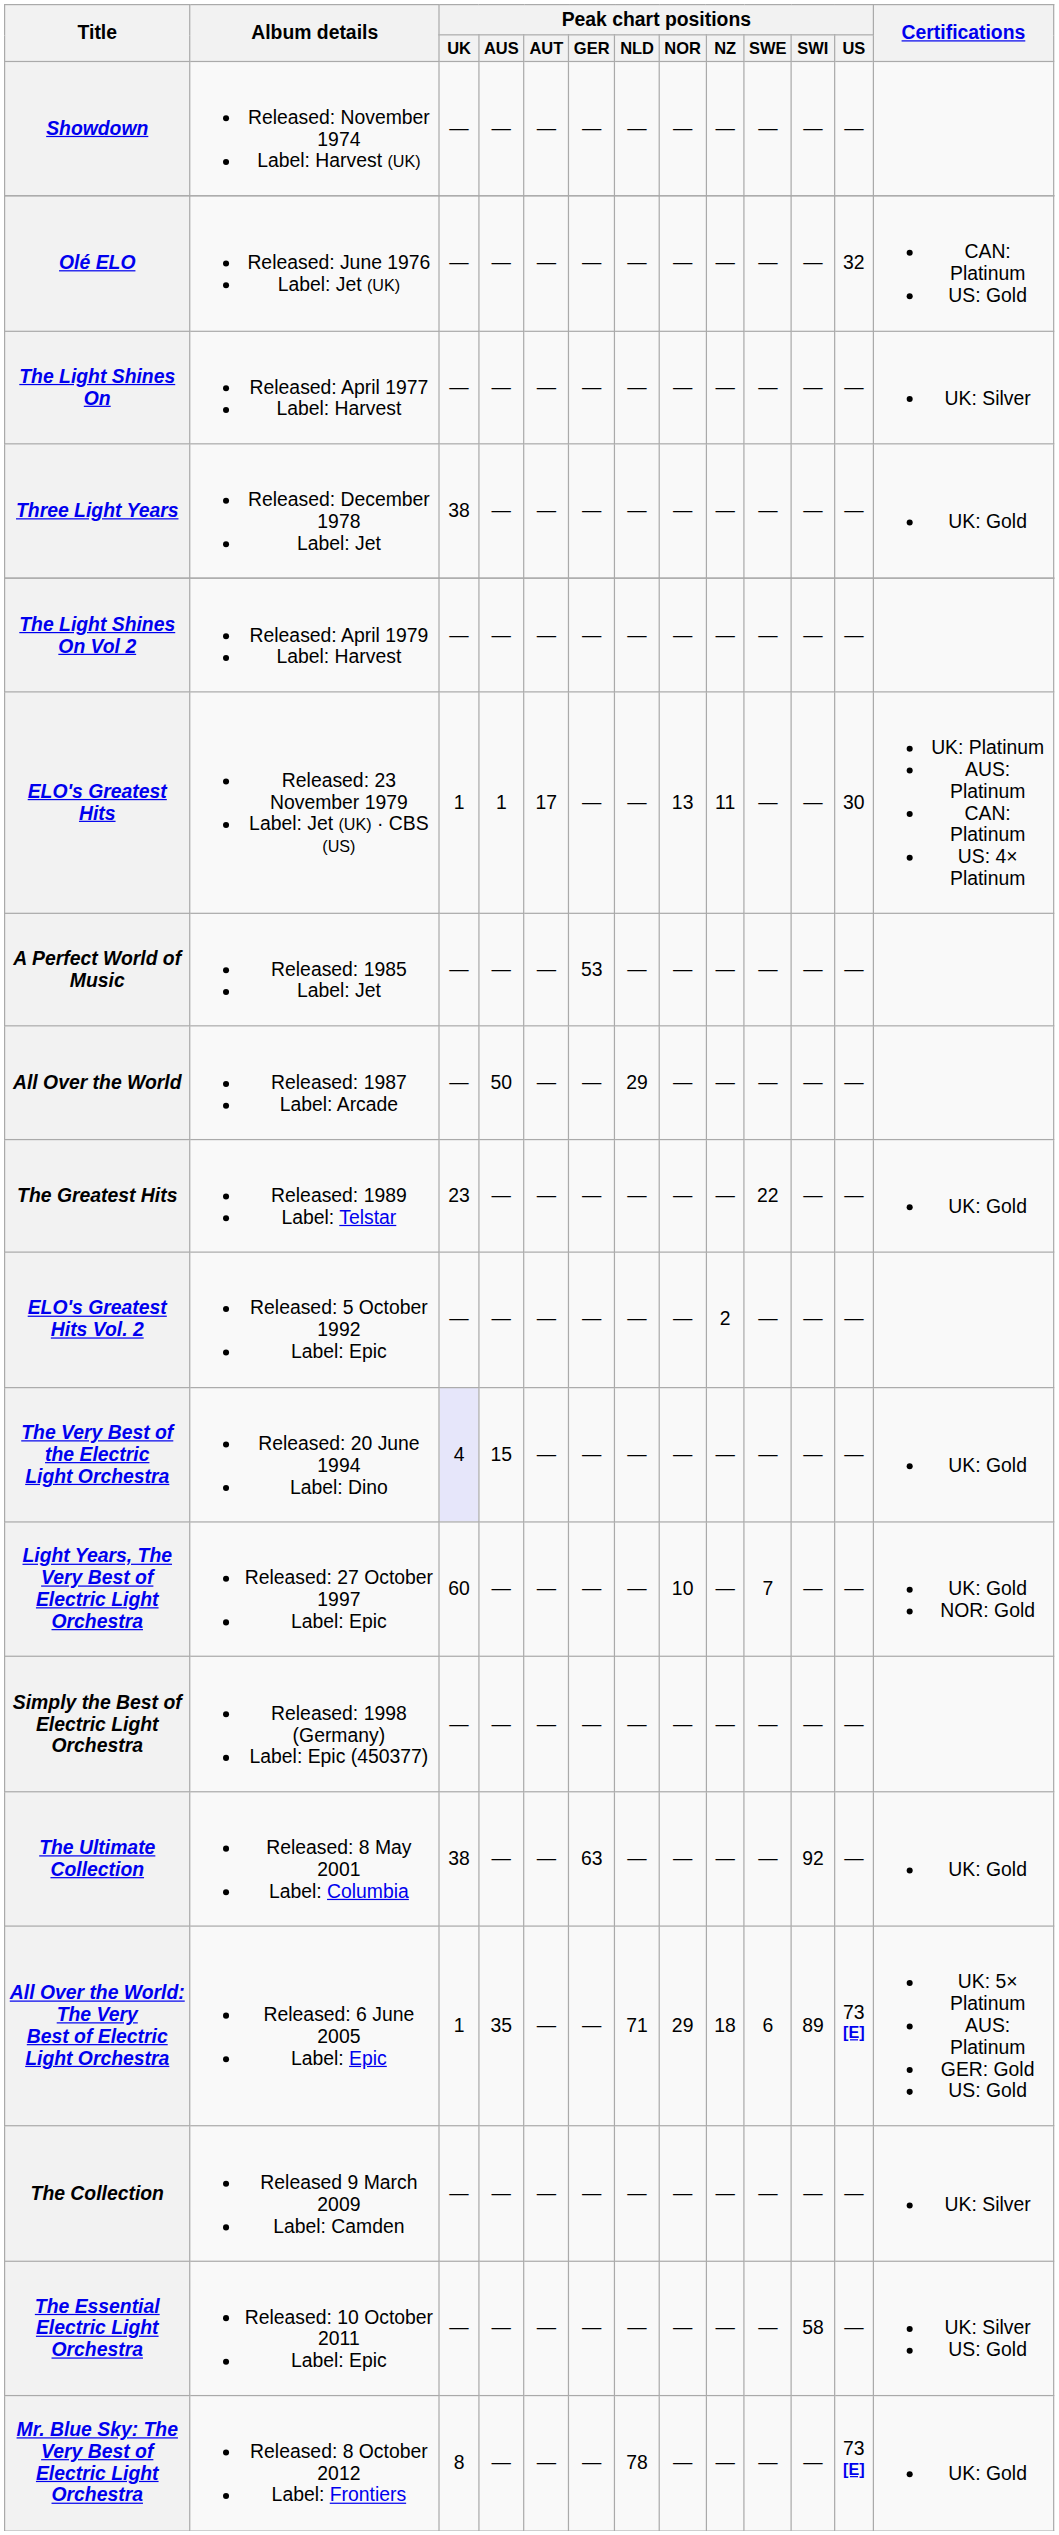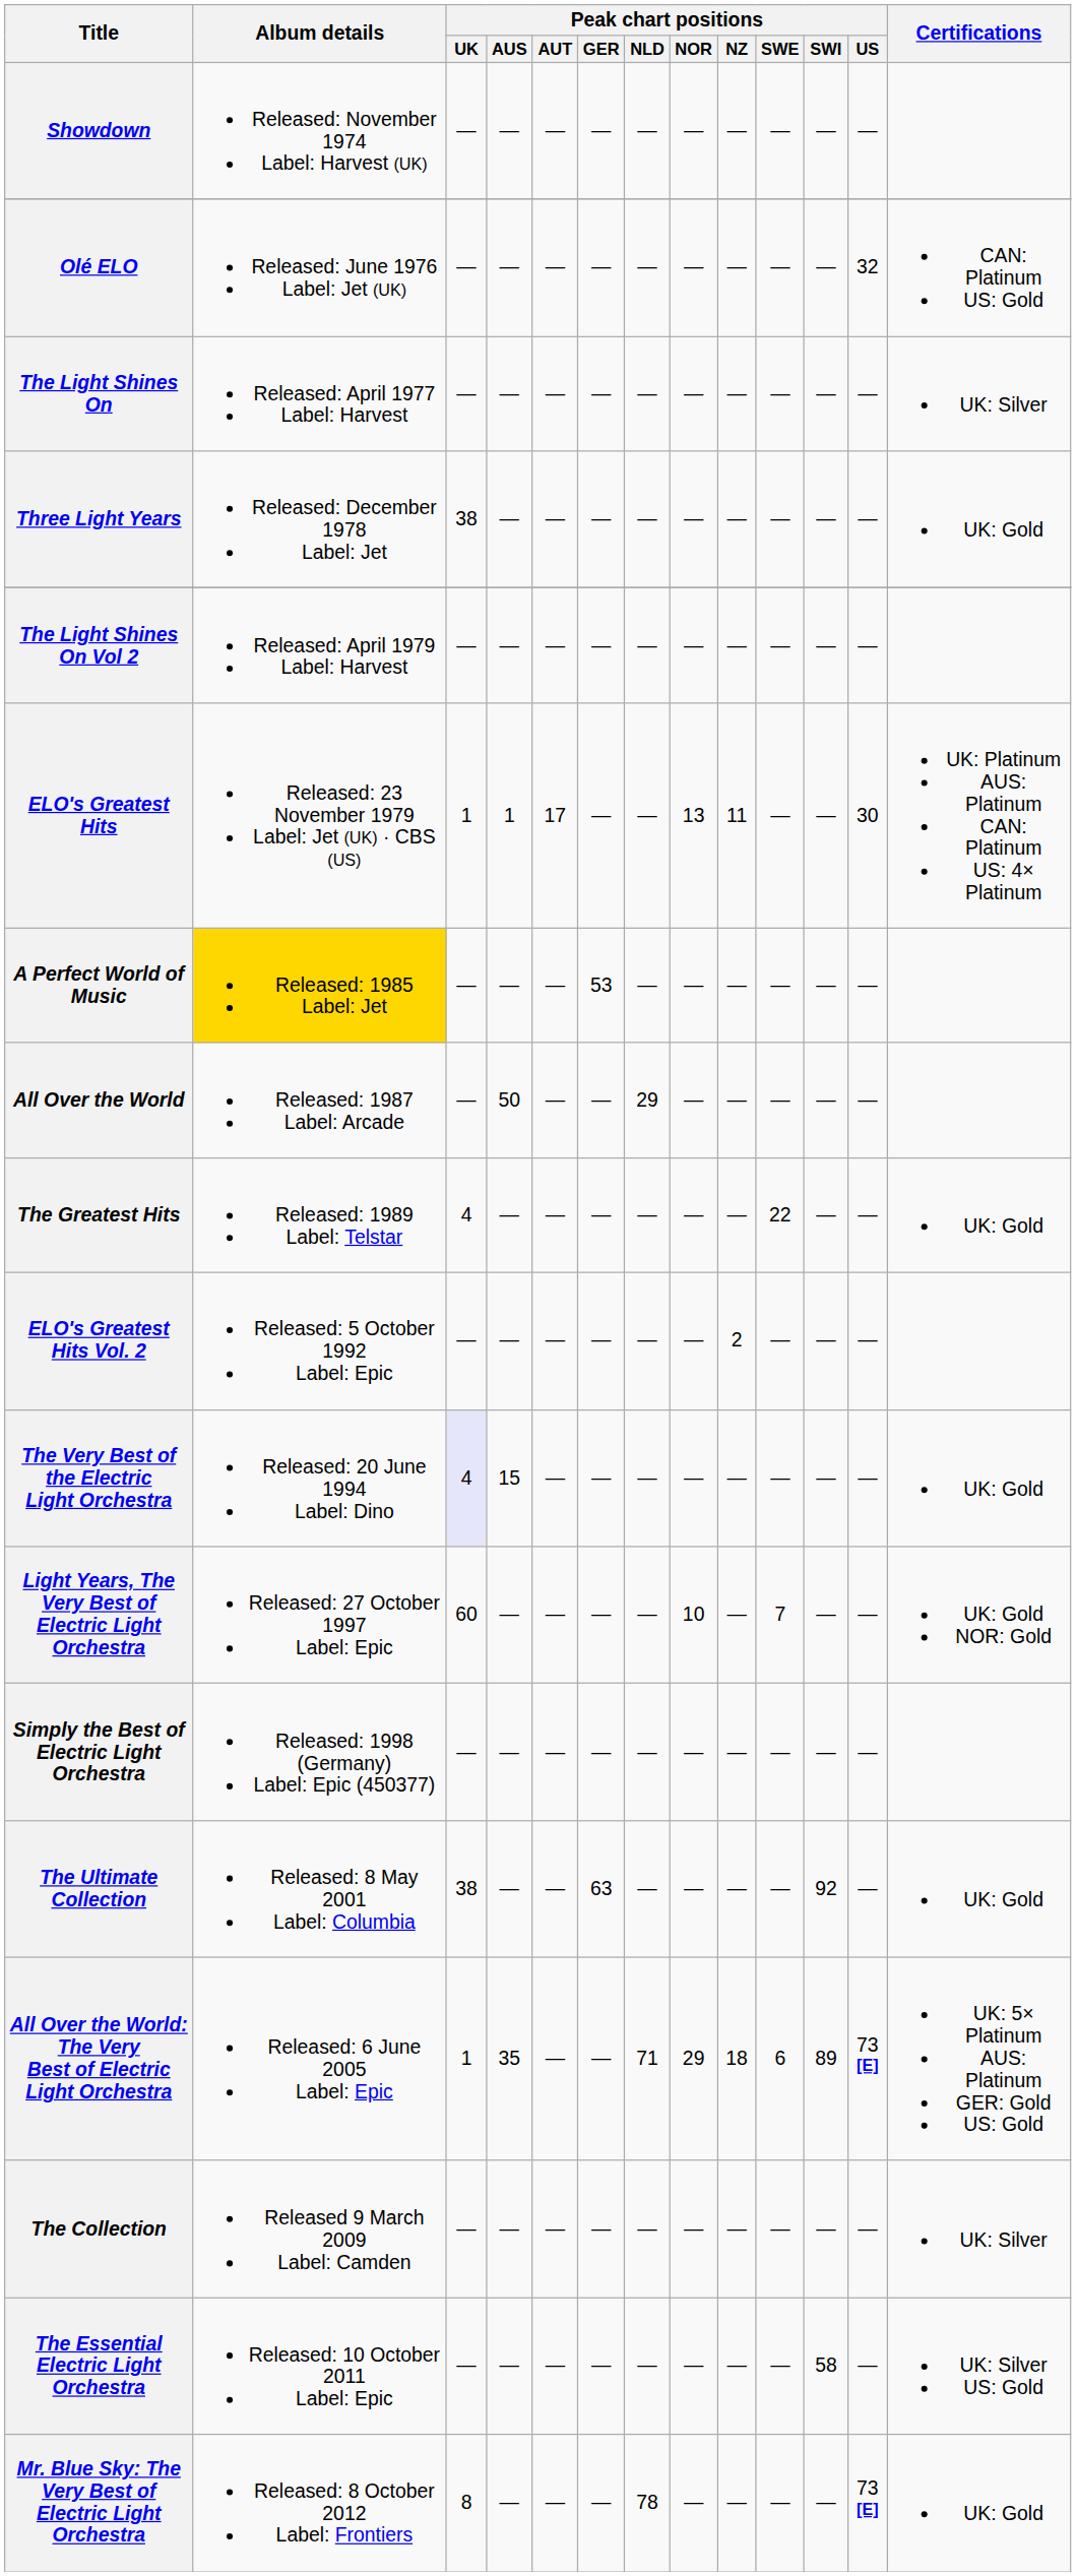 <table class="wikitable plainrowheaders" style="text-align:center;" border="1">
 <tr>
 <th scope="col" rowspan="2" style="width:14em;">Title</th>
 <th scope="col" rowspan="2" style="width:19em;">Album details</th>
 <th scope="col" colspan="10">Peak chart positions</th>
 <th scope="col" rowspan="2" style="width:12em;"><a href='#'>Certifications</a></th>
 </tr>
 <tr>
 <th scope="col" style="width:2.5em;font-size:85%;">UK<br></th>
 <th scope="col" style="width:2.5em;font-size:85%;">AUS<br></th>
 <th scope="col" style="width:2.5em;font-size:85%;">AUT<br></th>
 <th scope="col" style="width:2.5em;font-size:85%;">GER<br></th>
 <th scope="col" style="width:2.5em;font-size:85%;">NLD<br></th>
 <th scope="col" style="width:2.5em;font-size:85%;">NOR<br></th>
 <th scope="col" style="width:2.5em;font-size:85%;">NZ<br></th>
 <th scope="col" style="width:2.5em;font-size:85%;">SWE<br></th>
 <th scope="col" style="width:2.5em;font-size:85%;">SWI<br></th>
 <th scope="col" style="width:2.5em;font-size:85%;">US <br></th>
 </tr>
 <tr>
 <th scope="row"><em><a href='#'>Showdown</a></em></th>
 <td><br><ul><li>Released: November 1974</li><li>Label: Harvest <small>(UK)</small></li></ul></td>
 <td>—</td>
 <td>—</td>
 <td>—</td>
 <td>—</td>
 <td>—</td>
 <td>—</td>
 <td>—</td>
 <td>—</td>
 <td>—</td>
 <td>—</td>
 <td></td>
 </tr>
 <tr>
 </tr>
 <tr>
 <th scope="row"><em><a href='#'>Olé ELO</a></em></th>
 <td><br><ul><li>Released: June 1976</li><li>Label: Jet <small>(UK)</small></li></ul></td>
 <td>—</td>
 <td>—</td>
 <td>—</td>
 <td>—</td>
 <td>—</td>
 <td>—</td>
 <td>—</td>
 <td>—</td>
 <td>—</td>
 <td>32</td>
 <td><br><ul><li>CAN: Platinum</li><li>US: Gold</li></ul></td>
 </tr>
 <tr>
 <th scope="row"><em><a href='#'>The Light Shines On</a></em></th>
 <td><br><ul><li>Released: April 1977</li><li>Label: Harvest</li></ul></td>
 <td>—</td>
 <td>—</td>
 <td>—</td>
 <td>—</td>
 <td>—</td>
 <td>—</td>
 <td>—</td>
 <td>—</td>
 <td>—</td>
 <td>—</td>
 <td><br><ul><li>UK: Silver</li></ul></td>
 </tr>
 <tr>
 <th scope="row"><em><a href='#'>Three Light Years</a></em></th>
 <td><br><ul><li>Released: December 1978</li><li>Label: Jet</li></ul></td>
 <td>38</td>
 <td>—</td>
 <td>—</td>
 <td>—</td>
 <td>—</td>
 <td>—</td>
 <td>—</td>
 <td>—</td>
 <td>—</td>
 <td>—</td>
 <td><br><ul><li>UK: Gold</li></ul></td>
 </tr>
 <tr>
 </tr>
 <tr>
 <th scope="row"><em><a href='#'>The Light Shines On Vol 2</a></em></th>
 <td><br><ul><li>Released: April 1979</li><li>Label: Harvest</li></ul></td>
 <td>—</td>
 <td>—</td>
 <td>—</td>
 <td>—</td>
 <td>—</td>
 <td>—</td>
 <td>—</td>
 <td>—</td>
 <td>—</td>
 <td>—</td>
 <td></td>
 </tr>
 <tr>
 <th scope="row"><em><a href='#'>ELO's Greatest Hits</a></em></th>
 <td><br><ul><li>Released: 23 November 1979</li><li>Label: Jet <small>(UK)</small> · CBS <small>(US)</small></li></ul></td>
 <td>1</td>
 <td>1</td>
 <td>17</td>
 <td>—</td>
 <td>—</td>
 <td>13</td>
 <td>11</td>
 <td>—</td>
 <td>—</td>
 <td>30</td>
 <td><br><ul><li>UK: Platinum</li><li>AUS: Platinum</li><li>CAN: Platinum</li><li>US: 4× Platinum</li></ul></td>
 </tr>
 <tr>
 <th scope="row"><em>A Perfect World of Music</em></th>
-<td><br><ul><li>Released: 1985</li><li>Label: Jet</li></ul></td>
+<td style="background: gold;"><br><ul><li>Released: 1985</li><li>Label: Jet</li></ul></td>
 <td>—</td>
 <td>—</td>
 <td>—</td>
 <td>53</td>
 <td>—</td>
 <td>—</td>
 <td>—</td>
 <td>—</td>
 <td>—</td>
 <td>—</td>
 <td></td>
 </tr>
 <tr>
 <th scope="row"><em>All Over the World</em></th>
 <td><br><ul><li>Released: 1987</li><li>Label: Arcade</li></ul></td>
 <td>—</td>
 <td>50</td>
 <td>—</td>
 <td>—</td>
 <td>29</td>
 <td>—</td>
 <td>—</td>
 <td>—</td>
 <td>—</td>
 <td>—</td>
 <td></td>
 </tr>
 <tr>
 <th scope="row"><em>The Greatest Hits</em></th>
 <td><br><ul><li>Released: 1989</li><li>Label: <a href='#'>Telstar</a></li></ul></td>
-<td>23</td>
+<td>4</td>
 <td>—</td>
 <td>—</td>
 <td>—</td>
 <td>—</td>
 <td>—</td>
 <td>—</td>
 <td>22</td>
 <td>—</td>
 <td>—</td>
 <td><br><ul><li>UK: Gold</li></ul></td>
 </tr>
 <tr>
 <th scope="row"><em><a href='#'>ELO's Greatest Hits Vol. 2</a></em></th>
 <td><br><ul><li>Released: 5 October 1992</li><li>Label: Epic</li></ul></td>
 <td>—</td>
 <td>—</td>
 <td>—</td>
 <td>—</td>
 <td>—</td>
 <td>—</td>
 <td>2</td>
 <td>—</td>
 <td>—</td>
 <td>—</td>
 <td></td>
 </tr>
 <tr>
 <th scope="row"><em><a href='#'>The Very Best of the Electric<br>Light Orchestra</a></em></th>
 <td><br><ul><li>Released: 20 June 1994</li><li>Label: Dino</li></ul></td>
 <td style="background: lavender;">4</td>
 <td>15</td>
 <td>—</td>
 <td>—</td>
 <td>—</td>
 <td>—</td>
 <td>—</td>
 <td>—</td>
 <td>—</td>
 <td>—</td>
 <td><br><ul><li>UK: Gold</li></ul></td>
 </tr>
 <tr>
 <th scope="row"><em><a href='#'>Light Years, The Very Best of<br>Electric Light Orchestra</a></em></th>
 <td><br><ul><li>Released: 27 October 1997</li><li>Label: Epic</li></ul></td>
 <td>60</td>
 <td>—</td>
 <td>—</td>
 <td>—</td>
 <td>—</td>
 <td>10</td>
 <td>—</td>
 <td>7</td>
 <td>—</td>
 <td>—</td>
 <td><br><ul><li>UK: Gold</li><li>NOR: Gold</li></ul></td>
 </tr>
 <tr>
 <th scope="row"><em>Simply the Best of Electric Light Orchestra</em></th>
 <td><br><ul><li>Released: 1998 (Germany)</li><li>Label: Epic (450377)</li></ul></td>
 <td>—</td>
 <td>—</td>
 <td>—</td>
 <td>—</td>
 <td>—</td>
 <td>—</td>
 <td>—</td>
 <td>—</td>
 <td>—</td>
 <td>—</td>
 <td></td>
 </tr>
 <tr>
 <th scope="row"><em><a href='#'>The Ultimate Collection</a></em></th>
 <td><br><ul><li>Released: 8 May 2001</li><li>Label: <a href='#'>Columbia</a></li></ul></td>
 <td>38</td>
 <td>—</td>
 <td>—</td>
 <td>63</td>
 <td>—</td>
 <td>—</td>
 <td>—</td>
 <td>—</td>
 <td>92</td>
 <td>—</td>
 <td><br><ul><li>UK: Gold</li></ul></td>
 </tr>
 <tr>
 <th scope="row"><em><a href='#'>All Over the World: The Very<br>Best of Electric Light Orchestra</a></em></th>
 <td><br><ul><li>Released: 6 June 2005</li><li>Label: <a href='#'>Epic</a></li></ul></td>
 <td>1</td>
 <td>35</td>
 <td>—</td>
 <td>—</td>
 <td>71</td>
 <td>29</td>
 <td>18</td>
 <td>6</td>
 <td>89</td>
 <td>73<br><sup><a href='#'><strong>[E]</strong></a></sup></td>
 <td><br><ul><li>UK: 5× Platinum</li><li>AUS: Platinum</li><li>GER: Gold</li><li>US: Gold</li></ul></td>
 </tr>
 <tr>
 <th scope="row"><em>The Collection</em></th>
 <td><br><ul><li>Released 9 March 2009</li><li>Label: Camden</li></ul></td>
 <td>—</td>
 <td>—</td>
 <td>—</td>
 <td>—</td>
 <td>—</td>
 <td>—</td>
 <td>—</td>
 <td>—</td>
 <td>—</td>
 <td>—</td>
 <td><br><ul><li>UK: Silver</li></ul></td>
 </tr>
 <tr>
 <th scope="row"><em><a href='#'>The Essential Electric Light Orchestra</a></em></th>
 <td><br><ul><li>Released: 10 October 2011</li><li>Label: Epic</li></ul></td>
 <td>—</td>
 <td>—</td>
 <td>—</td>
 <td>—</td>
 <td>—</td>
 <td>—</td>
 <td>—</td>
 <td>—</td>
 <td>58</td>
 <td>—</td>
 <td><br><ul><li>UK: Silver</li><li>US: Gold</li></ul></td>
 </tr>
 <tr>
 <th scope="row"><em><a href='#'>Mr. Blue Sky: The Very Best of<br>Electric Light Orchestra</a></em></th>
 <td><br><ul><li>Released: 8 October 2012</li><li>Label: <a href='#'>Frontiers</a></li></ul></td>
 <td>8</td>
 <td>—</td>
 <td>—</td>
 <td>—</td>
 <td>78</td>
 <td>—</td>
 <td>—</td>
 <td>—</td>
 <td>—</td>
 <td>73<br><sup><a href='#'><strong>[E]</strong></a></sup></td>
 <td><br><ul><li>UK: Gold</li></ul></td>
 </tr>
 </table>
